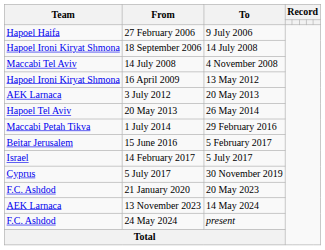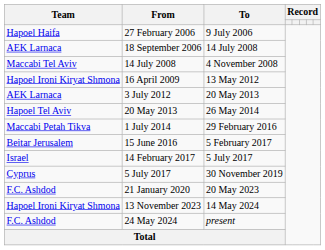 <table class=wikitable style=text-align:center>
 <tr>
 <th rowspan=2>Team</th>
 <th rowspan=2>From</th>
 <th rowspan=2>To</th>
 <th colspan=5>Record</th>
 </tr>
 <tr>
 <th></th>
 <th></th>
 <th></th>
 <th></th>
 <th></th>
 </tr>
 <tr>
 <td align=left><a href='#'>Hapoel Haifa</a></td>
 <td align=left>27 February 2006</td>
 <td align=left>9 July 2006<br></td>
 </tr>
 <tr>
-<td align=left><a href='#'>Hapoel Ironi Kiryat Shmona</a></td>
+<td align=left><a href='#'>AEK Larnaca</a></td>
 <td align=left>18 September 2006</td>
 <td align=left>14 July 2008<br></td>
 </tr>
 <tr>
 <td align=left><a href='#'>Maccabi Tel Aviv</a></td>
 <td align=left>14 July 2008</td>
 <td align=left>4 November 2008<br></td>
 </tr>
 <tr>
 <td align=left><a href='#'>Hapoel Ironi Kiryat Shmona</a></td>
 <td align=left>16 April 2009</td>
 <td align=left>13 May 2012<br></td>
 </tr>
 <tr>
 <td align=left><a href='#'>AEK Larnaca</a></td>
 <td align=left>3 July 2012</td>
 <td align=left>20 May 2013<br></td>
 </tr>
 <tr>
 <td align=left><a href='#'>Hapoel Tel Aviv</a></td>
 <td align=left>20 May 2013</td>
 <td align=left>26 May 2014<br></td>
 </tr>
 <tr>
 <td align=left><a href='#'>Maccabi Petah Tikva</a></td>
 <td align=left>1 July 2014</td>
 <td align=left>29 February 2016<br></td>
 </tr>
 <tr>
 <td align=left><a href='#'>Beitar Jerusalem</a></td>
 <td align=left>15 June 2016</td>
 <td align=left>5 February 2017<br></td>
 </tr>
 <tr>
 <td align=left><a href='#'>Israel</a></td>
 <td align=left>14 February 2017</td>
 <td align=left>5 July 2017<br></td>
 </tr>
 <tr>
 <td align=left><a href='#'>Cyprus</a></td>
 <td align=left>5 July 2017</td>
 <td align=left>30 November 2019<br></td>
 </tr>
 <tr>
 <td align=left><a href='#'>F.C. Ashdod</a></td>
 <td align=left>21 January 2020</td>
 <td align=left>20 May 2023<br></td>
 </tr>
 <tr>
-<td align=left><a href='#'>AEK Larnaca</a></td>
+<td align=left><a href='#'>Hapoel Ironi Kiryat Shmona</a></td>
 <td align=left>13 November 2023</td>
 <td align=left>14 May 2024<br></td>
 </tr>
 <tr>
 <td align=left><a href='#'>F.C. Ashdod</a></td>
 <td align=left>24 May 2024</td>
 <td align=left><em>present</em><br></td>
 </tr>
 <tr>
 <th colspan="3">Total<br></th>
 </tr>
 </table>
